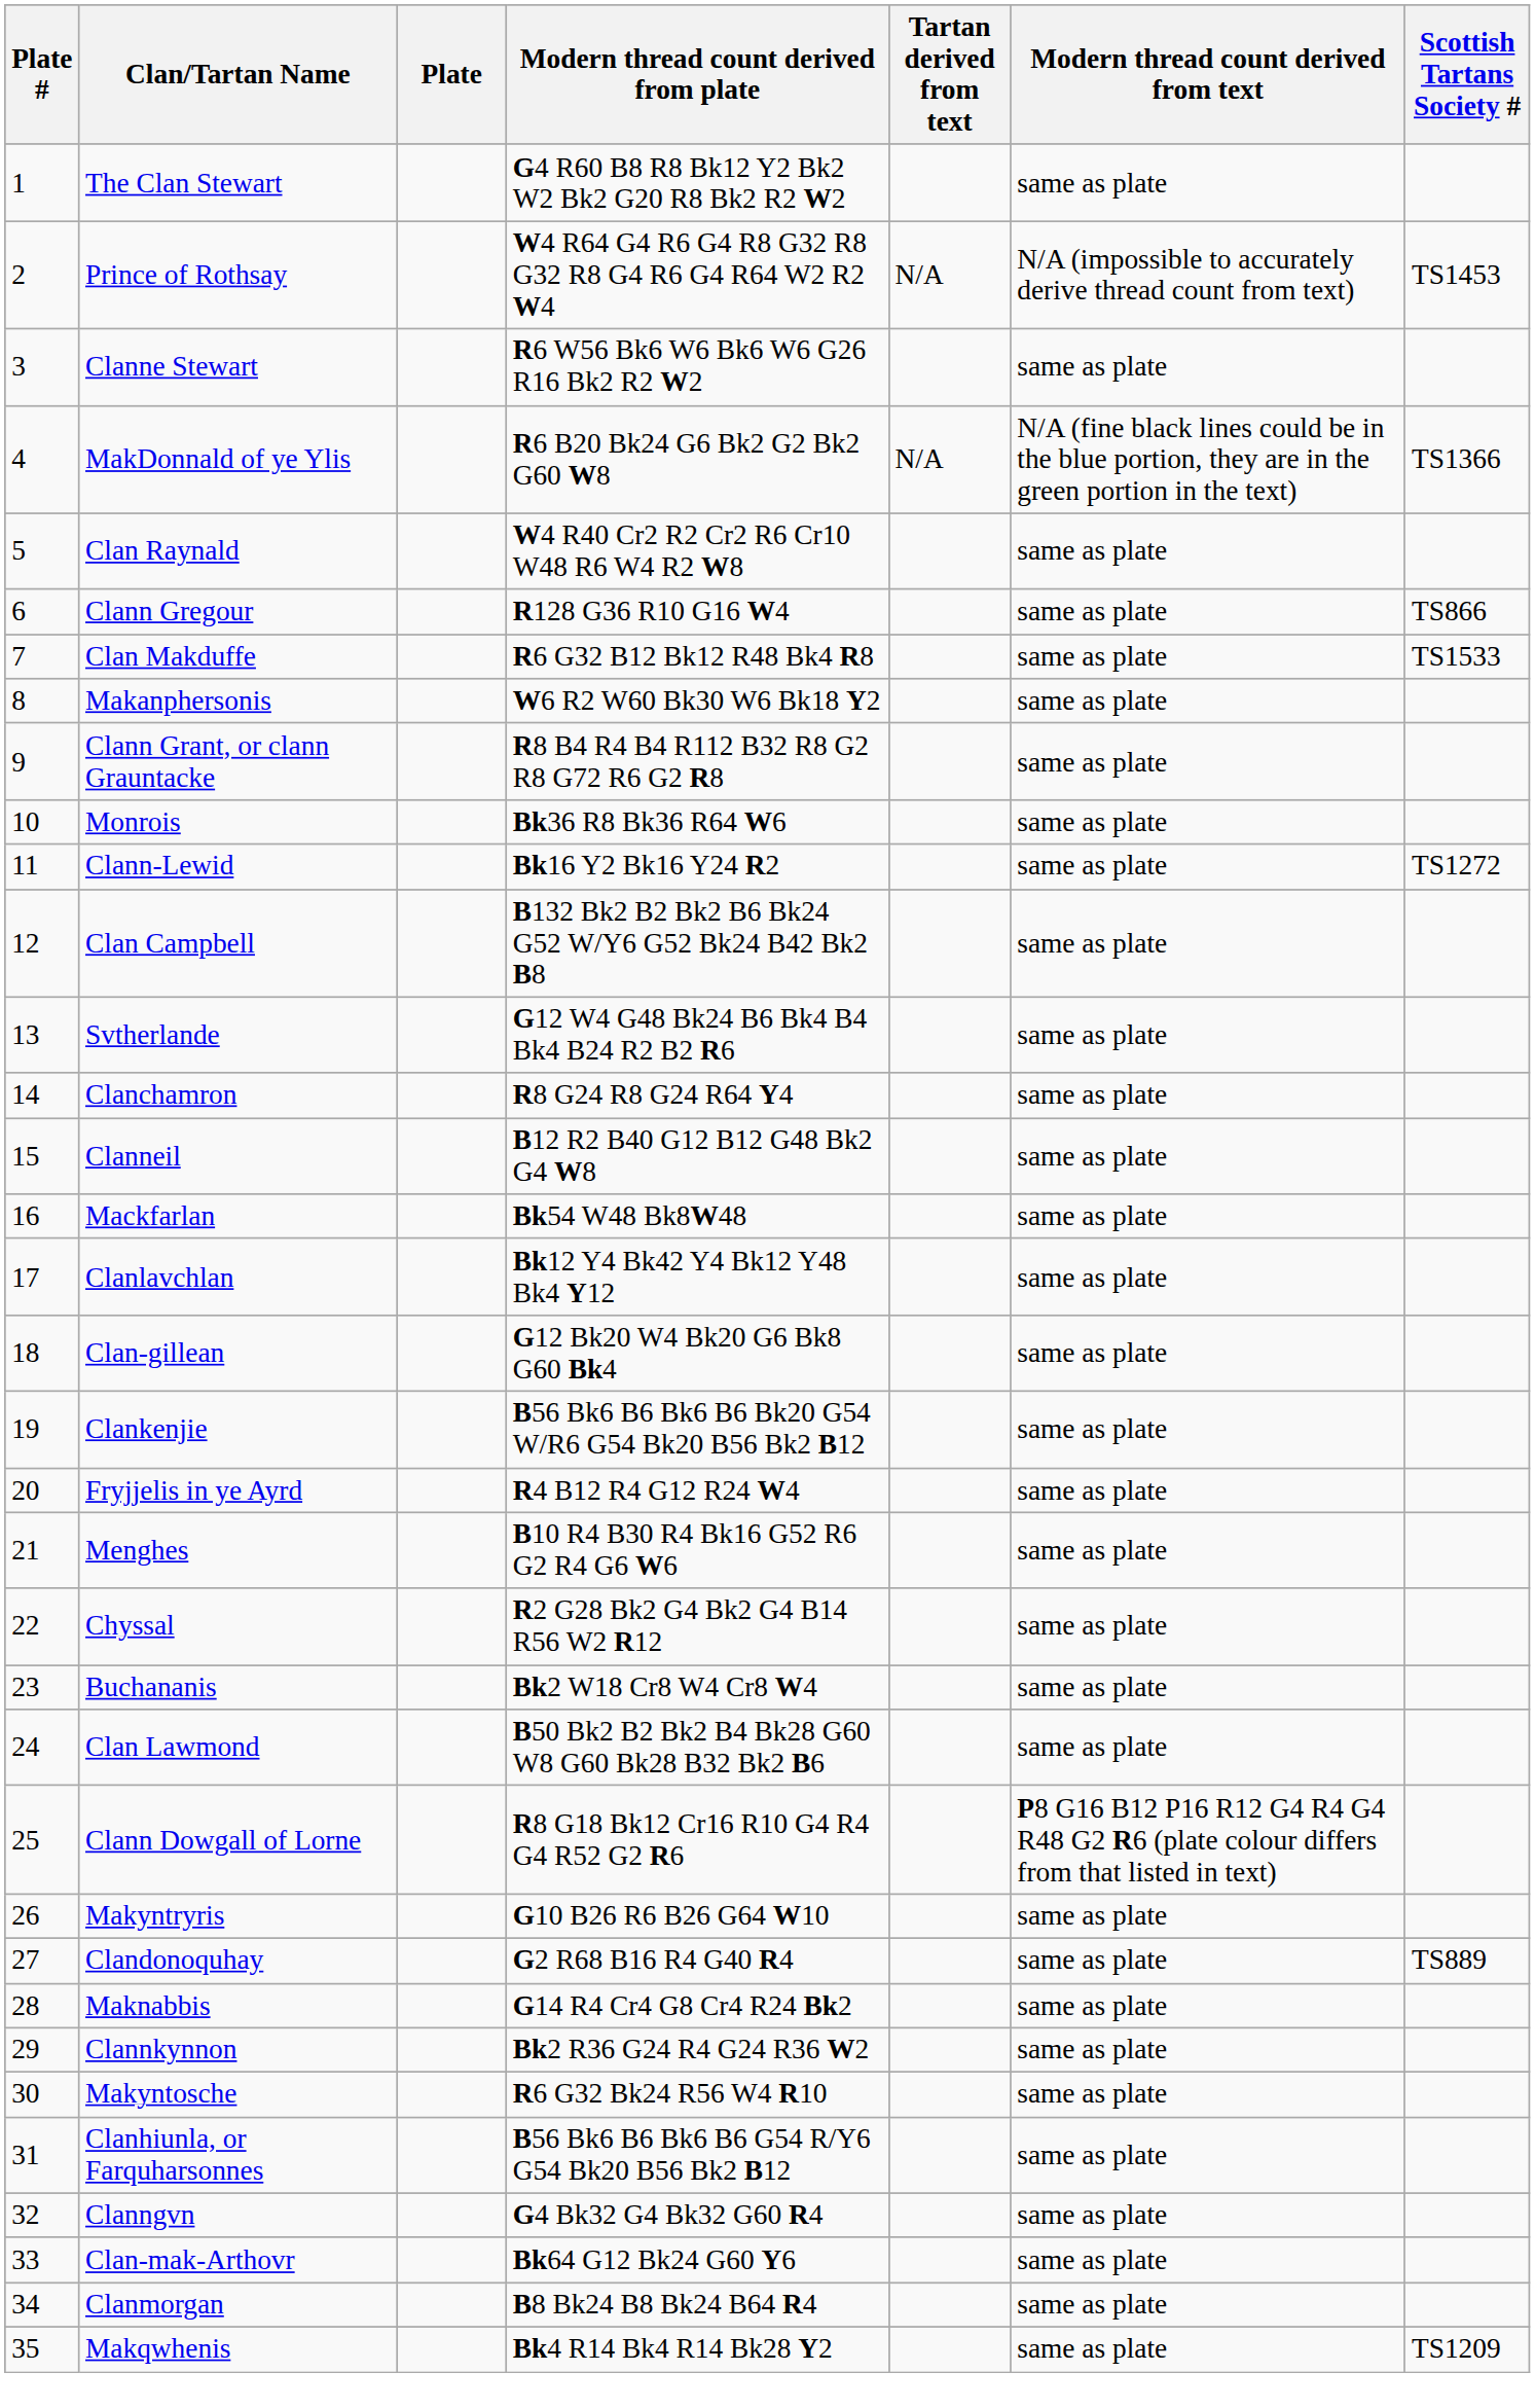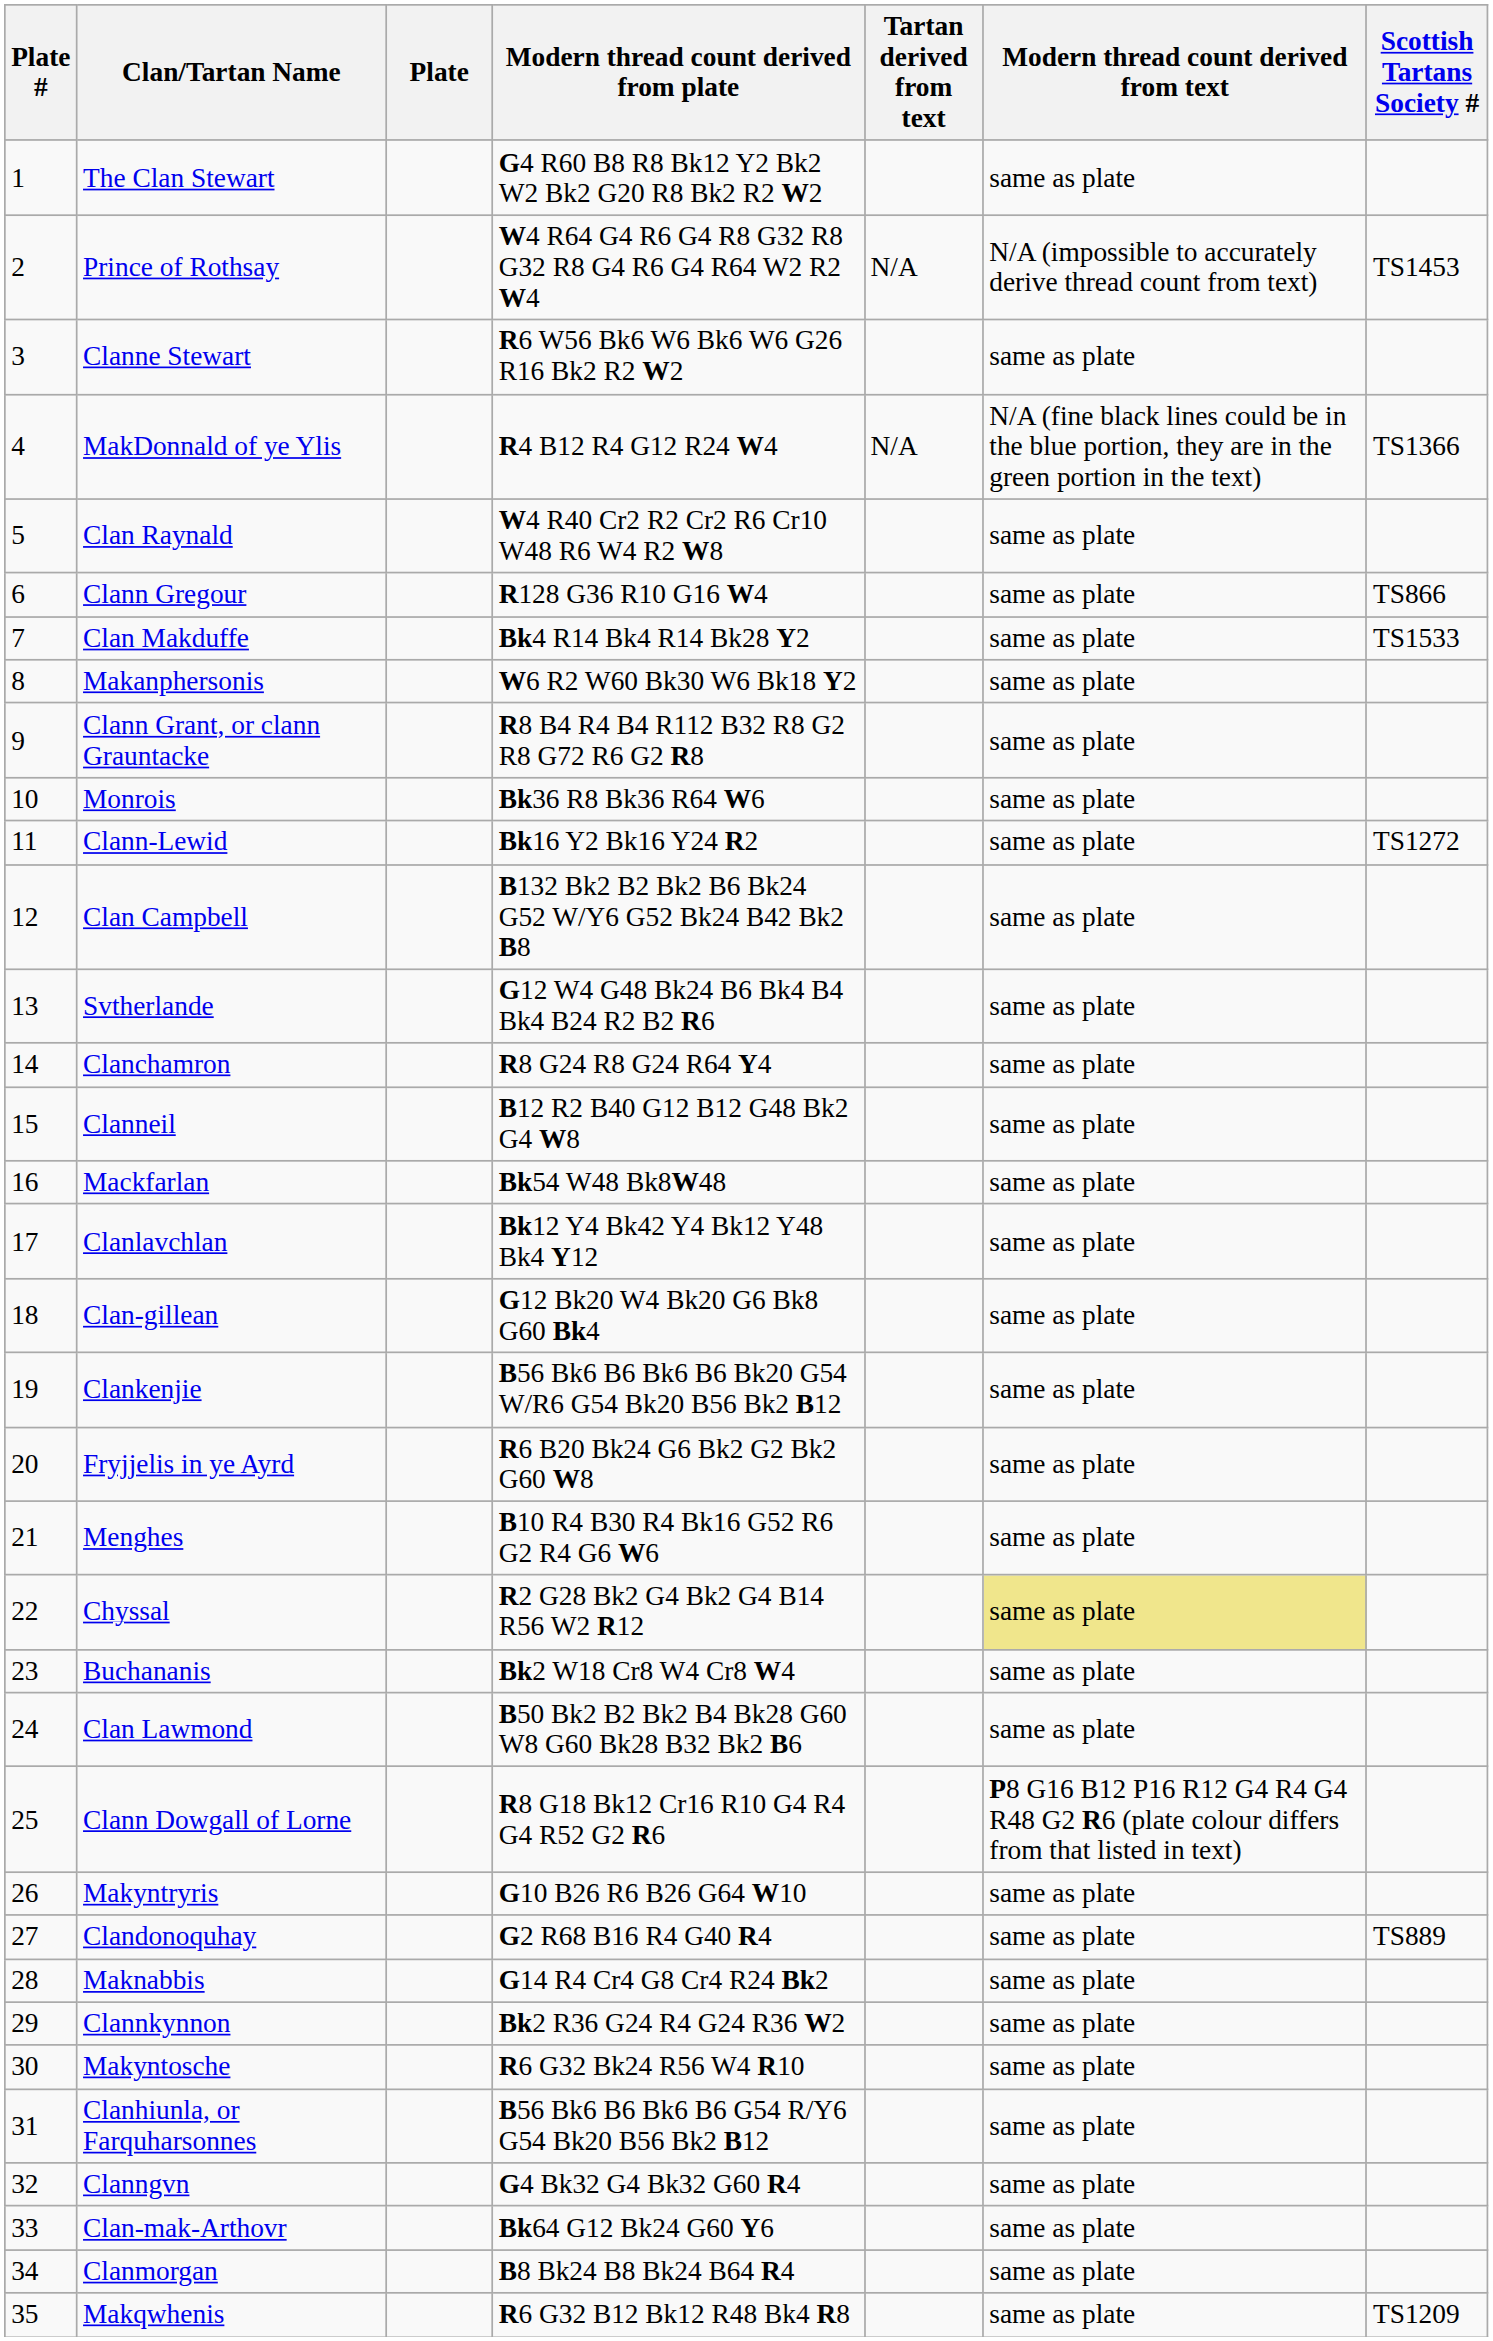 <table class="wikitable">
 <tr>
 <th width="20">Plate #</th>
 <th width="225">Clan/Tartan Name</th>
 <th width="70">Plate</th>
 <th width="325">Modern thread count derived from plate</th>
 <th width="70">Tartan derived from text</th>
 <th width="325">Modern thread count derived from text</th>
 <th width="70"><a href='#'>Scottish Tartans Society</a> #</th>
 </tr>
 <tr>
 <td>1</td>
 <td><a href='#'>The Clan Stewart</a></td>
 <td></td>
 <td><strong>G</strong>4 R60 B8 R8 Bk12 Y2 Bk2 W2 Bk2 G20 R8 Bk2 R2 <strong>W</strong>2</td>
 <td></td>
 <td>same as plate</td>
 <td></td>
 </tr>
 <tr>
 <td>2</td>
 <td><a href='#'>Prince of Rothsay</a></td>
 <td></td>
 <td><strong>W</strong>4 R64 G4 R6 G4 R8 G32 R8 G32 R8 G4 R6 G4 R64 W2 R2 <strong>W</strong>4</td>
 <td>N/A</td>
 <td>N/A (impossible to accurately derive thread count from text)</td>
 <td>TS1453</td>
 </tr>
 <tr>
 <td>3</td>
 <td><a href='#'>Clanne Stewart</a></td>
 <td></td>
 <td><strong>R</strong>6 W56 Bk6 W6 Bk6 W6 G26 R16 Bk2 R2 <strong>W</strong>2</td>
 <td></td>
 <td>same as plate</td>
 <td></td>
 </tr>
 <tr>
 <td>4</td>
 <td><a href='#'>MakDonnald of ye Ylis</a></td>
 <td></td>
-<td><strong>R</strong>6 B20 Bk24 G6 Bk2 G2 Bk2 G60 <strong>W</strong>8</td>
+<td><strong>R</strong>4 B12 R4 G12 R24 <strong>W</strong>4</td>
 <td>N/A</td>
 <td>N/A (fine black lines could be in the blue portion, they are in the green portion in the text)</td>
 <td>TS1366</td>
 </tr>
 <tr>
 <td>5</td>
 <td><a href='#'>Clan Raynald</a></td>
 <td></td>
 <td><strong>W</strong>4 R40 Cr2 R2 Cr2 R6 Cr10 W48 R6 W4 R2 <strong>W</strong>8</td>
 <td></td>
 <td>same as plate</td>
 <td></td>
 </tr>
 <tr>
 <td>6</td>
 <td><a href='#'>Clann Gregour</a></td>
 <td></td>
 <td><strong>R</strong>128 G36 R10 G16 <strong>W</strong>4</td>
 <td></td>
 <td>same as plate</td>
 <td>TS866</td>
 </tr>
 <tr>
 <td>7</td>
 <td><a href='#'>Clan Makduffe</a></td>
 <td></td>
-<td><strong>R</strong>6 G32 B12 Bk12 R48 Bk4 <strong>R</strong>8</td>
+<td><strong>Bk</strong>4 R14 Bk4 R14 Bk28 <strong>Y</strong>2</td>
 <td></td>
 <td>same as plate</td>
 <td>TS1533</td>
 </tr>
 <tr>
 <td>8</td>
 <td><a href='#'>Makanphersonis</a></td>
 <td></td>
 <td><strong>W</strong>6 R2 W60 Bk30 W6 Bk18 <strong>Y</strong>2</td>
 <td></td>
 <td>same as plate</td>
 <td></td>
 </tr>
 <tr>
 <td>9</td>
 <td><a href='#'>Clann Grant, or clann Grauntacke</a></td>
 <td></td>
 <td><strong>R</strong>8 B4 R4 B4 R112 B32 R8 G2 R8 G72 R6 G2 <strong>R</strong>8</td>
 <td></td>
 <td>same as plate</td>
 <td></td>
 </tr>
 <tr>
 <td>10</td>
 <td><a href='#'>Monrois</a></td>
 <td></td>
 <td><strong>Bk</strong>36 R8 Bk36 R64 <strong>W</strong>6</td>
 <td></td>
 <td>same as plate</td>
 <td></td>
 </tr>
 <tr>
 <td>11</td>
 <td><a href='#'>Clann-Lewid</a></td>
 <td></td>
 <td><strong>Bk</strong>16 Y2 Bk16 Y24 <strong>R</strong>2</td>
 <td></td>
 <td>same as plate</td>
 <td>TS1272</td>
 </tr>
 <tr>
 <td>12</td>
 <td><a href='#'>Clan Campbell</a></td>
 <td></td>
 <td><strong>B</strong>132 Bk2 B2 Bk2 B6 Bk24 G52 W/Y6 G52 Bk24 B42 Bk2 <strong>B</strong>8</td>
 <td></td>
 <td>same as plate</td>
 <td></td>
 </tr>
 <tr>
 <td>13</td>
 <td><a href='#'>Svtherlande</a></td>
 <td></td>
 <td><strong>G</strong>12 W4 G48 Bk24 B6 Bk4 B4 Bk4 B24 R2 B2 <strong>R</strong>6</td>
 <td></td>
 <td>same as plate</td>
 <td></td>
 </tr>
 <tr>
 <td>14</td>
 <td><a href='#'>Clanchamron</a></td>
 <td></td>
 <td><strong>R</strong>8 G24 R8 G24 R64 <strong>Y</strong>4</td>
 <td></td>
 <td>same as plate</td>
 <td></td>
 </tr>
 <tr>
 <td>15</td>
 <td><a href='#'>Clanneil</a></td>
 <td></td>
 <td><strong>B</strong>12 R2 B40 G12 B12 G48 Bk2 G4 <strong>W</strong>8</td>
 <td></td>
 <td>same as plate</td>
 <td></td>
 </tr>
 <tr>
 <td>16</td>
 <td><a href='#'>Mackfarlan</a></td>
 <td></td>
 <td><strong>Bk</strong>54 W48 Bk8<strong>W</strong>48</td>
 <td></td>
 <td>same as plate</td>
 <td></td>
 </tr>
 <tr>
 <td>17</td>
 <td><a href='#'>Clanlavchlan</a></td>
 <td></td>
 <td><strong>Bk</strong>12 Y4 Bk42 Y4 Bk12 Y48 Bk4 <strong>Y</strong>12</td>
 <td></td>
 <td>same as plate</td>
 <td></td>
 </tr>
 <tr>
 <td>18</td>
 <td><a href='#'>Clan-gillean</a></td>
 <td></td>
 <td><strong>G</strong>12 Bk20 W4 Bk20 G6 Bk8 G60 <strong>Bk</strong>4</td>
 <td></td>
 <td>same as plate</td>
 <td></td>
 </tr>
 <tr>
 <td>19</td>
 <td><a href='#'>Clankenjie</a></td>
 <td></td>
 <td><strong>B</strong>56 Bk6 B6 Bk6 B6 Bk20 G54 W/R6 G54 Bk20 B56 Bk2 <strong>B</strong>12</td>
 <td></td>
 <td>same as plate</td>
 <td></td>
 </tr>
 <tr>
 <td>20</td>
 <td><a href='#'>Fryjjelis in ye Ayrd</a></td>
 <td></td>
-<td><strong>R</strong>4 B12 R4 G12 R24 <strong>W</strong>4</td>
+<td><strong>R</strong>6 B20 Bk24 G6 Bk2 G2 Bk2 G60 <strong>W</strong>8</td>
 <td></td>
 <td>same as plate</td>
 <td></td>
 </tr>
 <tr>
 <td>21</td>
 <td><a href='#'>Menghes</a></td>
 <td></td>
 <td><strong>B</strong>10 R4 B30 R4 Bk16 G52 R6 G2 R4 G6 <strong>W</strong>6</td>
 <td></td>
 <td>same as plate</td>
 <td></td>
 </tr>
 <tr>
 <td>22</td>
 <td><a href='#'>Chyssal</a></td>
 <td></td>
 <td><strong>R</strong>2 G28 Bk2 G4 Bk2 G4 B14 R56 W2 <strong>R</strong>12</td>
 <td></td>
-<td>same as plate</td>
+<td style="background: khaki;">same as plate</td>
 <td></td>
 </tr>
 <tr>
 <td>23</td>
 <td><a href='#'>Buchananis</a></td>
 <td></td>
 <td><strong>Bk</strong>2 W18 Cr8 W4 Cr8 <strong>W</strong>4</td>
 <td></td>
 <td>same as plate</td>
 <td></td>
 </tr>
 <tr>
 <td>24</td>
 <td><a href='#'>Clan Lawmond</a></td>
 <td></td>
 <td><strong>B</strong>50 Bk2 B2 Bk2 B4 Bk28 G60 W8 G60 Bk28 B32 Bk2 <strong>B</strong>6</td>
 <td></td>
 <td>same as plate</td>
 <td></td>
 </tr>
 <tr>
 <td>25</td>
 <td><a href='#'>Clann Dowgall of Lorne</a></td>
 <td></td>
 <td><strong>R</strong>8 G18 Bk12 Cr16 R10 G4 R4 G4 R52 G2 <strong>R</strong>6</td>
 <td></td>
 <td><strong>P</strong>8 G16 B12 P16 R12 G4 R4 G4 R48 G2 <strong>R</strong>6 (plate colour differs from that listed in text)</td>
 <td></td>
 </tr>
 <tr>
 <td>26</td>
 <td><a href='#'>Makyntryris</a></td>
 <td></td>
 <td><strong>G</strong>10 B26 R6 B26 G64 <strong>W</strong>10</td>
 <td></td>
 <td>same as plate</td>
 <td></td>
 </tr>
 <tr>
 <td>27</td>
 <td><a href='#'>Clandonoquhay</a></td>
 <td></td>
 <td><strong>G</strong>2 R68 B16 R4 G40 <strong>R</strong>4</td>
 <td></td>
 <td>same as plate</td>
 <td>TS889</td>
 </tr>
 <tr>
 <td>28</td>
 <td><a href='#'>Maknabbis</a></td>
 <td></td>
 <td><strong>G</strong>14 R4 Cr4 G8 Cr4 R24 <strong>Bk</strong>2</td>
 <td></td>
 <td>same as plate</td>
 <td></td>
 </tr>
 <tr>
 <td>29</td>
 <td><a href='#'>Clannkynnon</a></td>
 <td></td>
 <td><strong>Bk</strong>2 R36 G24 R4 G24 R36 <strong>W</strong>2</td>
 <td></td>
 <td>same as plate</td>
 <td></td>
 </tr>
 <tr>
 <td>30</td>
 <td><a href='#'>Makyntosche</a></td>
 <td></td>
 <td><strong>R</strong>6 G32 Bk24 R56 W4 <strong>R</strong>10</td>
 <td></td>
 <td>same as plate</td>
 <td></td>
 </tr>
 <tr>
 <td>31</td>
 <td><a href='#'>Clanhiunla, or Farquharsonnes</a></td>
 <td></td>
 <td><strong>B</strong>56 Bk6 B6 Bk6 B6 G54 R/Y6 G54 Bk20 B56 Bk2 <strong>B</strong>12</td>
 <td></td>
 <td>same as plate</td>
 <td></td>
 </tr>
 <tr>
 <td>32</td>
 <td><a href='#'>Clanngvn</a></td>
 <td></td>
 <td><strong>G</strong>4 Bk32 G4 Bk32 G60 <strong>R</strong>4</td>
 <td></td>
 <td>same as plate</td>
 <td></td>
 </tr>
 <tr>
 <td>33</td>
 <td><a href='#'>Clan-mak-Arthovr</a></td>
 <td></td>
 <td><strong>Bk</strong>64 G12 Bk24 G60 <strong>Y</strong>6</td>
 <td></td>
 <td>same as plate</td>
 <td></td>
 </tr>
 <tr>
 <td>34</td>
 <td><a href='#'>Clanmorgan</a></td>
 <td></td>
 <td><strong>B</strong>8 Bk24 B8 Bk24 B64 <strong>R</strong>4</td>
 <td></td>
 <td>same as plate</td>
 <td></td>
 </tr>
 <tr>
 <td>35</td>
 <td><a href='#'>Makqwhenis</a></td>
 <td></td>
-<td><strong>Bk</strong>4 R14 Bk4 R14 Bk28 <strong>Y</strong>2</td>
+<td><strong>R</strong>6 G32 B12 Bk12 R48 Bk4 <strong>R</strong>8</td>
 <td></td>
 <td>same as plate</td>
 <td>TS1209</td>
 </tr>
 </table>
